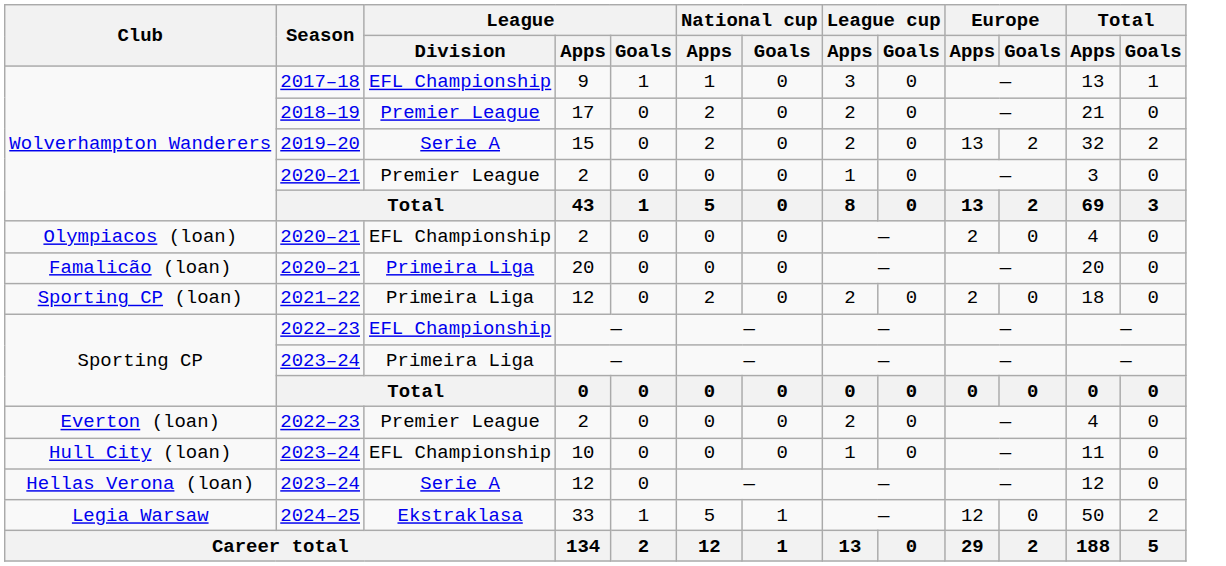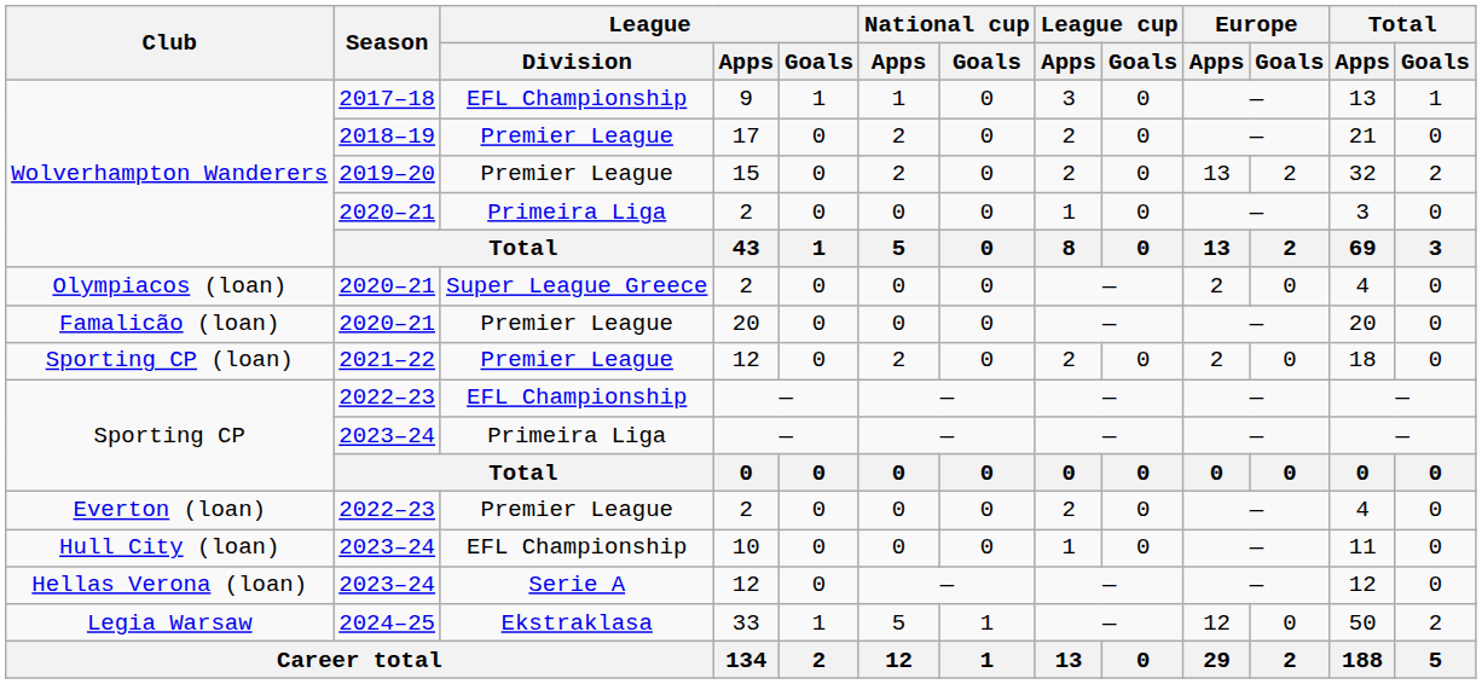 <table class="wikitable" style="text-align:center">
 <tr>
 <th rowspan="2">Club</th>
 <th rowspan="2">Season</th>
 <th colspan="3">League</th>
 <th colspan="2">National cup</th>
 <th colspan="2">League cup</th>
 <th colspan="2">Europe</th>
 <th colspan="2">Total</th>
 </tr>
 <tr>
 <th>Division</th>
 <th>Apps</th>
 <th>Goals</th>
 <th>Apps</th>
 <th>Goals</th>
 <th>Apps</th>
 <th>Goals</th>
 <th>Apps</th>
 <th>Goals</th>
 <th>Apps</th>
 <th>Goals</th>
 </tr>
 <tr>
 <td rowspan=5><a href='#'>Wolverhampton Wanderers</a></td>
 <td><a href='#'>2017–18</a></td>
 <td><a href='#'>EFL Championship</a></td>
 <td>9</td>
 <td>1</td>
 <td>1</td>
 <td>0</td>
 <td>3</td>
 <td>0</td>
 <td colspan=2>—</td>
 <td>13</td>
 <td>1</td>
 </tr>
 <tr>
 <td><a href='#'>2018–19</a></td>
 <td><a href='#'>Premier League</a></td>
 <td>17</td>
 <td>0</td>
 <td>2</td>
 <td>0</td>
 <td>2</td>
 <td>0</td>
 <td colspan="2">—</td>
 <td>21</td>
 <td>0</td>
 </tr>
 <tr>
 <td><a href='#'>2019–20</a></td>
-<td><a href='#'>Serie A</a></td>
+<td>Premier League</td>
 <td>15</td>
 <td>0</td>
 <td>2</td>
 <td>0</td>
 <td>2</td>
 <td>0</td>
 <td>13</td>
 <td>2</td>
 <td>32</td>
 <td>2</td>
 </tr>
 <tr>
 <td><a href='#'>2020–21</a></td>
-<td>Premier League</td>
+<td><a href='#'>Primeira Liga</a></td>
 <td>2</td>
 <td>0</td>
 <td>0</td>
 <td>0</td>
 <td>1</td>
 <td>0</td>
 <td colspan="2">—</td>
 <td>3</td>
 <td>0</td>
 </tr>
 <tr>
 <th colspan="2">Total</th>
 <th>43</th>
 <th>1</th>
 <th>5</th>
 <th>0</th>
 <th>8</th>
 <th>0</th>
 <th>13</th>
 <th>2</th>
 <th>69</th>
 <th>3</th>
 </tr>
 <tr>
 <td><a href='#'>Olympiacos</a> (loan)</td>
 <td><a href='#'>2020–21</a></td>
-<td>EFL Championship</td>
+<td><a href='#'>Super League Greece</a></td>
 <td>2</td>
 <td>0</td>
 <td>0</td>
 <td>0</td>
 <td colspan="2">—</td>
 <td>2</td>
 <td>0</td>
 <td>4</td>
 <td>0</td>
 </tr>
 <tr>
 <td><a href='#'>Famalicão</a> (loan)</td>
 <td><a href='#'>2020–21</a></td>
-<td><a href='#'>Primeira Liga</a></td>
+<td>Premier League</td>
 <td>20</td>
 <td>0</td>
 <td>0</td>
 <td>0</td>
 <td colspan="2">—</td>
 <td colspan="2">—</td>
 <td>20</td>
 <td>0</td>
 </tr>
 <tr>
 <td><a href='#'>Sporting CP</a> (loan)</td>
 <td><a href='#'>2021–22</a></td>
-<td>Primeira Liga</td>
+<td><a href='#'>Premier League</a></td>
 <td>12</td>
 <td>0</td>
 <td>2</td>
 <td>0</td>
 <td>2</td>
 <td>0</td>
 <td>2</td>
 <td>0</td>
 <td>18</td>
 <td>0</td>
 </tr>
 <tr>
 <td rowspan="3">Sporting CP</td>
 <td><a href='#'>2022–23</a></td>
 <td><a href='#'>EFL Championship</a></td>
 <td colspan="2">—</td>
 <td colspan="2">—</td>
 <td colspan="2">—</td>
 <td colspan="2">—</td>
 <td colspan="2">—</td>
 </tr>
 <tr>
 <td><a href='#'>2023–24</a></td>
 <td>Primeira Liga</td>
 <td colspan="2">—</td>
 <td colspan="2">—</td>
 <td colspan="2">—</td>
 <td colspan="2">—</td>
 <td colspan="2">—</td>
 </tr>
 <tr>
 <th colspan="2">Total</th>
 <th>0</th>
 <th>0</th>
 <th>0</th>
 <th>0</th>
 <th>0</th>
 <th>0</th>
 <th>0</th>
 <th>0</th>
 <th>0</th>
 <th>0</th>
 </tr>
 <tr>
 <td><a href='#'>Everton</a> (loan)</td>
 <td><a href='#'>2022–23</a></td>
 <td>Premier League</td>
 <td>2</td>
 <td>0</td>
 <td>0</td>
 <td>0</td>
 <td>2</td>
 <td>0</td>
 <td colspan="2">—</td>
 <td>4</td>
 <td>0</td>
 </tr>
 <tr>
 <td><a href='#'>Hull City</a> (loan)</td>
 <td><a href='#'>2023–24</a></td>
 <td>EFL Championship</td>
 <td>10</td>
 <td>0</td>
 <td>0</td>
 <td>0</td>
 <td>1</td>
 <td>0</td>
 <td colspan="2">—</td>
 <td>11</td>
 <td>0</td>
 </tr>
 <tr>
 <td><a href='#'>Hellas Verona</a> (loan)</td>
 <td><a href='#'>2023–24</a></td>
 <td><a href='#'>Serie A</a></td>
 <td>12</td>
 <td>0</td>
 <td colspan="2">—</td>
 <td colspan="2">—</td>
 <td colspan="2">—</td>
 <td>12</td>
 <td>0</td>
 </tr>
 <tr>
 <td><a href='#'>Legia Warsaw</a></td>
 <td><a href='#'>2024–25</a></td>
 <td><a href='#'>Ekstraklasa</a></td>
 <td>33</td>
 <td>1</td>
 <td>5</td>
 <td>1</td>
 <td colspan="2">—</td>
 <td>12</td>
 <td>0</td>
 <td>50</td>
 <td>2</td>
 </tr>
 <tr>
 <th colspan="3">Career total</th>
 <th>134</th>
 <th>2</th>
 <th>12</th>
 <th>1</th>
 <th>13</th>
 <th>0</th>
 <th>29</th>
 <th>2</th>
 <th>188</th>
 <th>5</th>
 </tr>
 </table>
